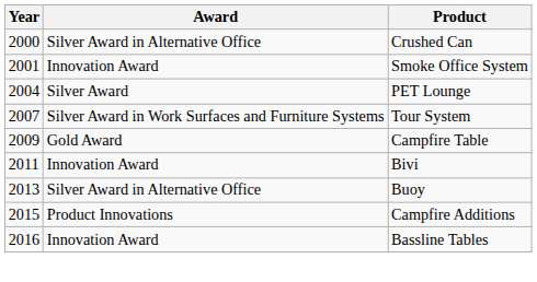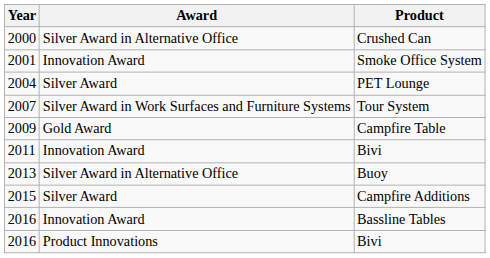 <table class="wikitable">
 <tr>
 <th>Year</th>
 <th>Award</th>
 <th>Product</th>
 </tr>
 <tr>
 <td>2000</td>
 <td>Silver Award in Alternative Office</td>
 <td>Crushed Can</td>
 </tr>
 <tr>
 <td>2001</td>
 <td>Innovation Award</td>
 <td>Smoke Office System</td>
 </tr>
 <tr>
 <td>2004</td>
 <td>Silver Award</td>
 <td>PET Lounge</td>
 </tr>
 <tr>
 <td>2007</td>
 <td>Silver Award in Work Surfaces and Furniture Systems</td>
 <td>Tour System</td>
 </tr>
 <tr>
 <td>2009</td>
 <td>Gold Award</td>
 <td>Campfire Table</td>
 </tr>
 <tr>
 <td>2011</td>
 <td>Innovation Award</td>
 <td>Bivi</td>
 </tr>
 <tr>
 <td>2013</td>
 <td>Silver Award in Alternative Office</td>
 <td>Buoy</td>
 </tr>
 <tr>
 <td>2015</td>
-<td>Product Innovations</td>
+<td>Silver Award</td>
 <td>Campfire Additions</td>
 </tr>
 <tr>
 <td>2016</td>
 <td>Innovation Award</td>
 <td>Bassline Tables</td>
 </tr>
+<tr>
+<td>2016</td>
+<td>Product Innovations</td>
+<td>Bivi</td>
+</tr>
 </table>
